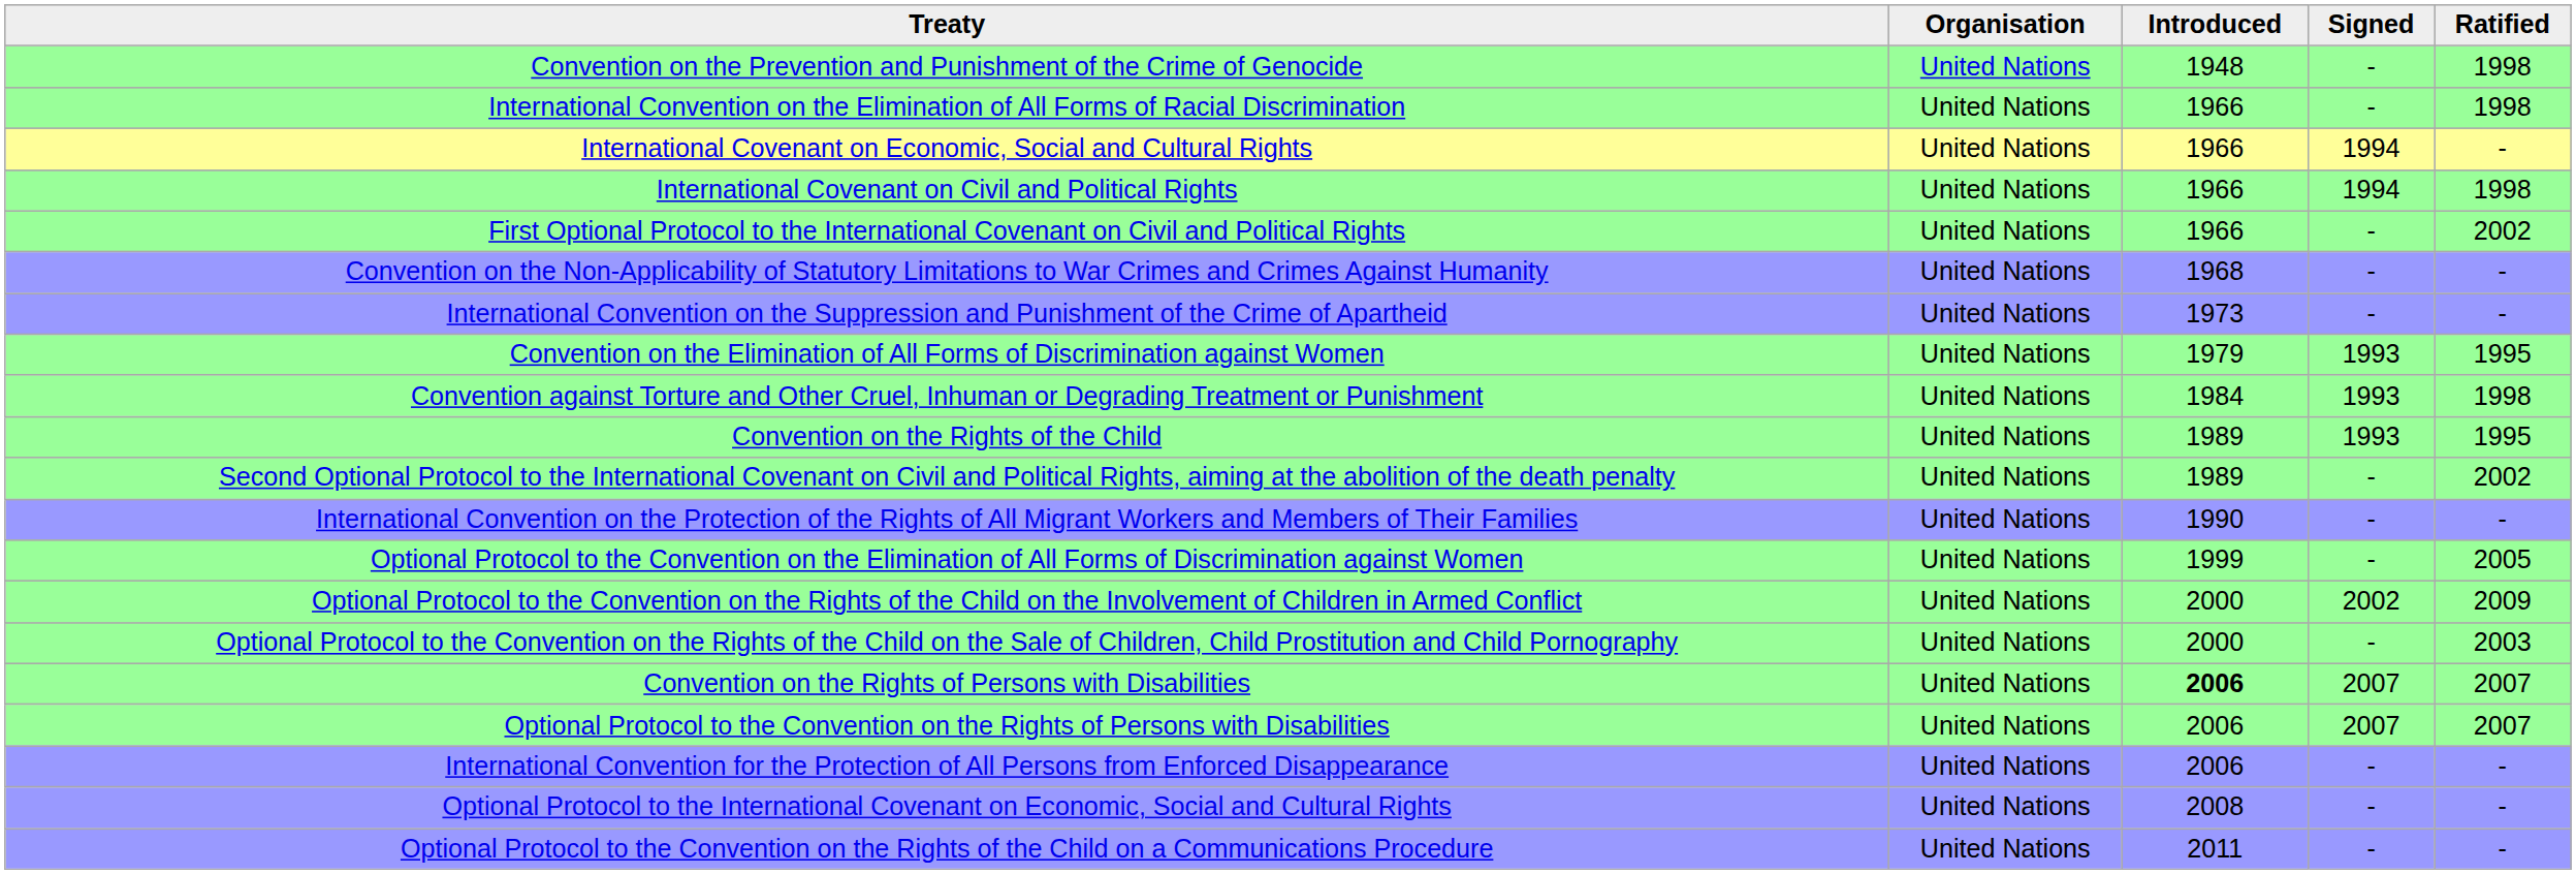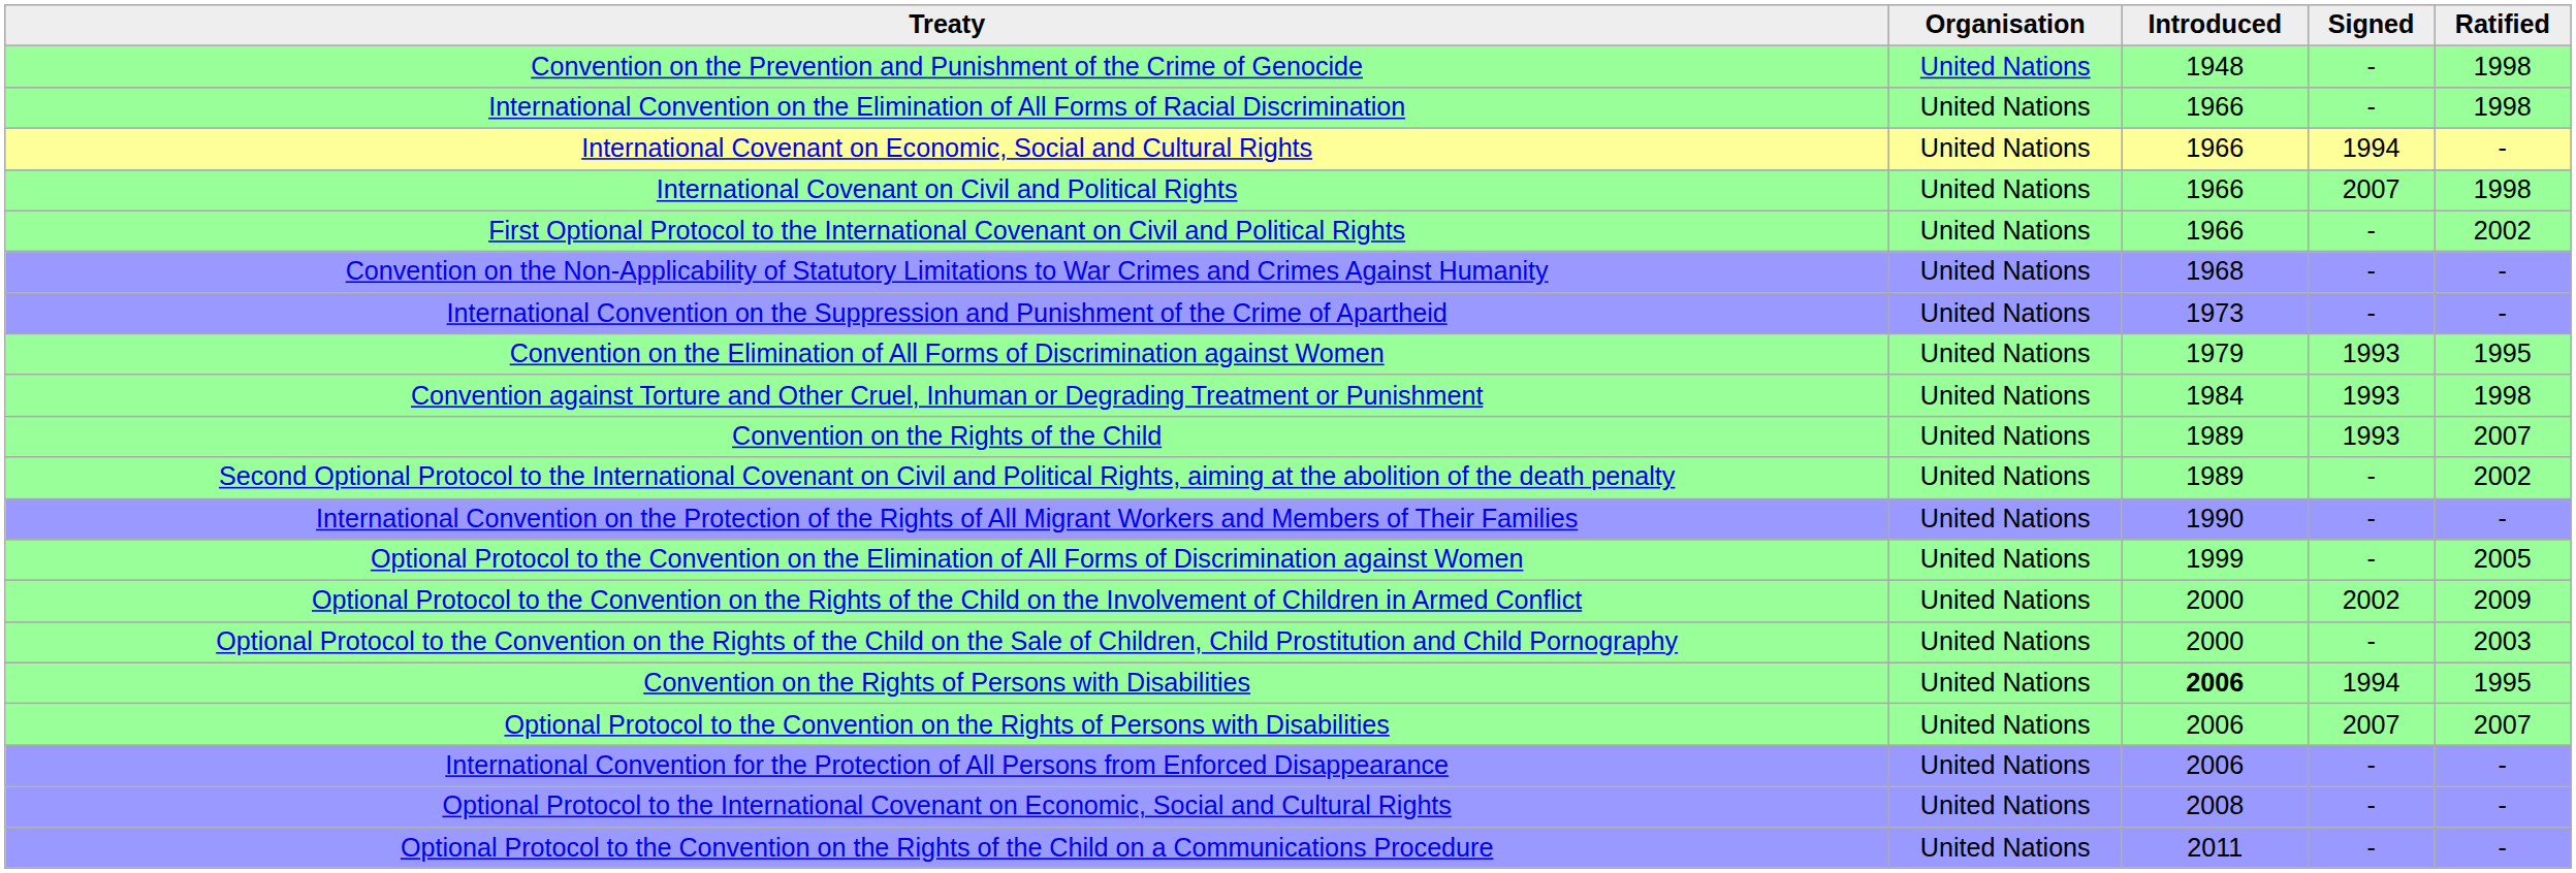 <table class="wikitable sortable"  style="width:100%;">
 <tr style="background:#eee; font-weight:bold; text-align:center;">
 <td>Treaty</td>
 <td>Organisation</td>
 <td>Introduced</td>
 <td>Signed</td>
 <td>Ratified</td>
 </tr>
 <tr align=center>
 <td style="background:#9f9; align=left"><a href='#'>Convention on the Prevention and Punishment of the Crime of Genocide</a></td>
 <td style="background:#9f9;"><a href='#'>United Nations</a></td>
 <td style="background:#9f9;">1948</td>
 <td style="background:#9f9;">-</td>
 <td style="background:#9f9;">1998</td>
 </tr>
 <tr align=center>
 <td style="background:#9f9; align=left"><a href='#'>International Convention on the Elimination of All Forms of Racial Discrimination</a></td>
 <td style="background:#9f9;">United Nations</td>
 <td style="background:#9f9;">1966</td>
 <td style="background:#9f9;">-</td>
 <td style="background:#9f9;">1998</td>
 </tr>
 <tr align=center>
 <td style="background:#ff9; align=left"><a href='#'>International Covenant on Economic, Social and Cultural Rights</a></td>
 <td style="background:#ff9;">United Nations</td>
 <td style="background:#ff9;">1966</td>
 <td style="background:#ff9;">1994</td>
 <td style="background:#ff9;">-</td>
 </tr>
 <tr align=center>
 <td style="background:#9f9; align=left"><a href='#'>International Covenant on Civil and Political Rights</a></td>
 <td style="background:#9f9;">United Nations</td>
 <td style="background:#9f9;">1966</td>
-<td style="background:#9f9;">1994</td>
+<td style="background:#9f9;">2007</td>
 <td style="background:#9f9;">1998</td>
 </tr>
 <tr align=center>
 <td style="background:#9f9; align=left"><a href='#'>First Optional Protocol to the International Covenant on Civil and Political Rights</a></td>
 <td style="background:#9f9;">United Nations</td>
 <td style="background:#9f9;">1966</td>
 <td style="background:#9f9;">-</td>
 <td style="background:#9f9;">2002</td>
 </tr>
 <tr align=center>
 <td style="background:#99f; align=left"><a href='#'>Convention on the Non-Applicability of Statutory Limitations to War Crimes and Crimes Against Humanity</a></td>
 <td style="background:#99f;">United Nations</td>
 <td style="background:#99f;">1968</td>
 <td style="background:#99f;">-</td>
 <td style="background:#99f;">-</td>
 </tr>
 <tr align=center>
 <td style="background:#99f; align=left"><a href='#'>International Convention on the Suppression and Punishment of the Crime of Apartheid</a></td>
 <td style="background:#99f;">United Nations</td>
 <td style="background:#99f;">1973</td>
 <td style="background:#99f;">-</td>
 <td style="background:#99f;">-</td>
 </tr>
 <tr align=center>
 <td style="background:#9f9; align=left"><a href='#'>Convention on the Elimination of All Forms of Discrimination against Women</a></td>
 <td style="background:#9f9;">United Nations</td>
 <td style="background:#9f9;">1979</td>
 <td style="background:#9f9;">1993</td>
 <td style="background:#9f9;">1995</td>
 </tr>
 <tr align=center>
 <td style="background:#9f9; align=left"><a href='#'>Convention against Torture and Other Cruel, Inhuman or Degrading Treatment or Punishment</a></td>
 <td style="background:#9f9;">United Nations</td>
 <td style="background:#9f9;">1984</td>
 <td style="background:#9f9;">1993</td>
 <td style="background:#9f9;">1998</td>
 </tr>
 <tr align=center>
 <td style="background:#9f9; align=left"><a href='#'>Convention on the Rights of the Child</a></td>
 <td style="background:#9f9;">United Nations</td>
 <td style="background:#9f9;">1989</td>
 <td style="background:#9f9;">1993</td>
-<td style="background:#9f9;">1995</td>
+<td style="background:#9f9;">2007</td>
 </tr>
 <tr align=center>
 <td style="background:#9f9; align=left"><a href='#'>Second Optional Protocol to the International Covenant on Civil and Political Rights, aiming at the abolition of the death penalty</a></td>
 <td style="background:#9f9;">United Nations</td>
 <td style="background:#9f9;">1989</td>
 <td style="background:#9f9;">-</td>
 <td style="background:#9f9;">2002</td>
 </tr>
 <tr align=center>
 <td style="background:#99f; align=left"><a href='#'>International Convention on the Protection of the Rights of All Migrant Workers and Members of Their Families</a></td>
 <td style="background:#99f;">United Nations</td>
 <td style="background:#99f;">1990</td>
 <td style="background:#99f;">-</td>
 <td style="background:#99f;">-</td>
 </tr>
 <tr align=center>
 <td style="background:#9f9; align=left"><a href='#'>Optional Protocol to the Convention on the Elimination of All Forms of Discrimination against Women</a></td>
 <td style="background:#9f9;">United Nations</td>
 <td style="background:#9f9;">1999</td>
 <td style="background:#9f9;">-</td>
 <td style="background:#9f9;">2005</td>
 </tr>
 <tr align=center>
 <td style="background:#9f9; align=left"><a href='#'>Optional Protocol to the Convention on the Rights of the Child on the Involvement of Children in Armed Conflict</a></td>
 <td style="background:#9f9;">United Nations</td>
 <td style="background:#9f9;">2000</td>
 <td style="background:#9f9;">2002</td>
 <td style="background:#9f9;">2009</td>
 </tr>
 <tr align=center>
 <td style="background:#9f9; align=left"><a href='#'>Optional Protocol to the Convention on the Rights of the Child on the Sale of Children, Child Prostitution and Child Pornography</a></td>
 <td style="background:#9f9;">United Nations</td>
 <td style="background:#9f9;">2000</td>
 <td style="background:#9f9;">-</td>
 <td style="background:#9f9;">2003</td>
 </tr>
 <tr align=center>
 <td style="background:#9f9; align=left"><a href='#'>Convention on the Rights of Persons with Disabilities</a></td>
 <td style="background:#9f9;">United Nations</td>
 <td style="background:#9f9;"><strong>2006</strong></td>
-<td style="background:#9f9;">2007</td>
-<td style="background:#9f9;">2007</td>
+<td style="background:#9f9;">1994</td>
+<td style="background:#9f9;">1995</td>
 </tr>
 <tr align=center>
 <td style="background:#9f9; align=left"><a href='#'>Optional Protocol to the Convention on the Rights of Persons with Disabilities</a></td>
 <td style="background:#9f9;">United Nations</td>
 <td style="background:#9f9;">2006</td>
 <td style="background:#9f9;">2007</td>
 <td style="background:#9f9;">2007</td>
 </tr>
 <tr align=center>
 <td style="background:#99f; align=left"><a href='#'>International Convention for the Protection of All Persons from Enforced Disappearance</a></td>
 <td style="background:#99f;">United Nations</td>
 <td style="background:#99f;">2006</td>
 <td style="background:#99f;">-</td>
 <td style="background:#99f;">-</td>
 </tr>
 <tr align=center>
 <td style="background:#99f; align=left"><a href='#'>Optional Protocol to the International Covenant on Economic, Social and Cultural Rights</a></td>
 <td style="background:#99f;">United Nations</td>
 <td style="background:#99f;">2008</td>
 <td style="background:#99f;">-</td>
 <td style="background:#99f;">-</td>
 </tr>
 <tr align=center>
 <td style="background:#99f; align=left"><a href='#'>Optional Protocol to the Convention on the Rights of the Child on a Communications Procedure</a></td>
 <td style="background:#99f;">United Nations</td>
 <td style="background:#99f;">2011</td>
 <td style="background:#99f;">-</td>
 <td style="background:#99f;">-</td>
 </tr>
 </table>
